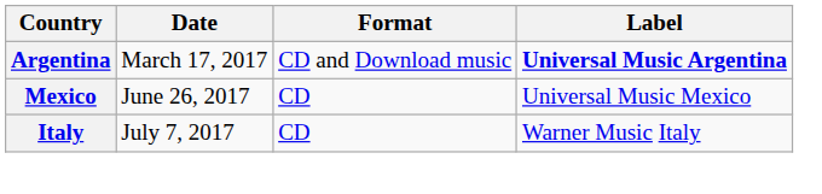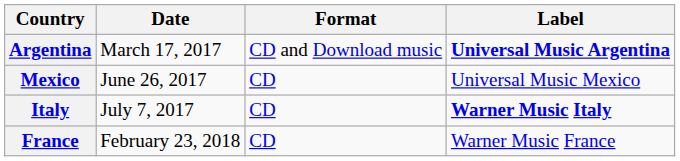 <table class="wikitable plainrowheaders">
 <tr>
 <th scope="col">Country</th>
 <th scope="col">Date</th>
 <th scope="col">Format</th>
 <th scope="col">Label</th>
 </tr>
 <tr>
 <th scope="row"><a href='#'>Argentina</a></th>
 <td>March 17, 2017</td>
 <td><a href='#'>CD</a> and <a href='#'>Download music</a></td>
 <td><strong><a href='#'>Universal Music Argentina</a></strong></td>
 </tr>
 <tr>
 <th scope="row"><a href='#'>Mexico</a></th>
 <td>June 26, 2017</td>
 <td><a href='#'>CD</a></td>
 <td><a href='#'>Universal Music Mexico</a></td>
 </tr>
 <tr>
 <th scope="row"><a href='#'>Italy</a></th>
 <td>July 7, 2017</td>
 <td><a href='#'>CD</a></td>
-<td><a href='#'>Warner Music</a> <a href='#'>Italy</a></td>
+<td><strong><a href='#'>Warner Music</a> <a href='#'>Italy</a></strong></td>
+</tr>
+<tr>
+<th scope="row"><a href='#'>France</a></th>
+<td>February 23, 2018</td>
+<td><a href='#'>CD</a></td>
+<td><a href='#'>Warner Music</a> <a href='#'>France</a></td>
 </tr>
 </table>
